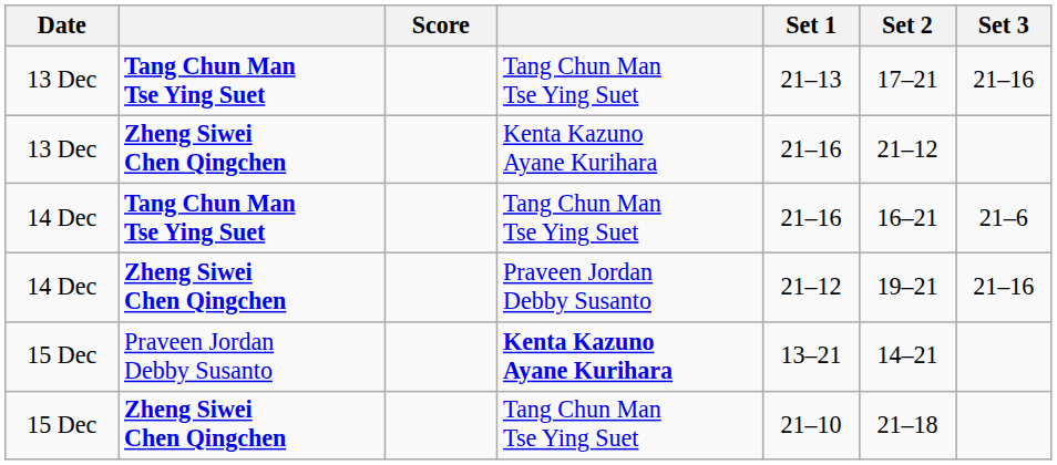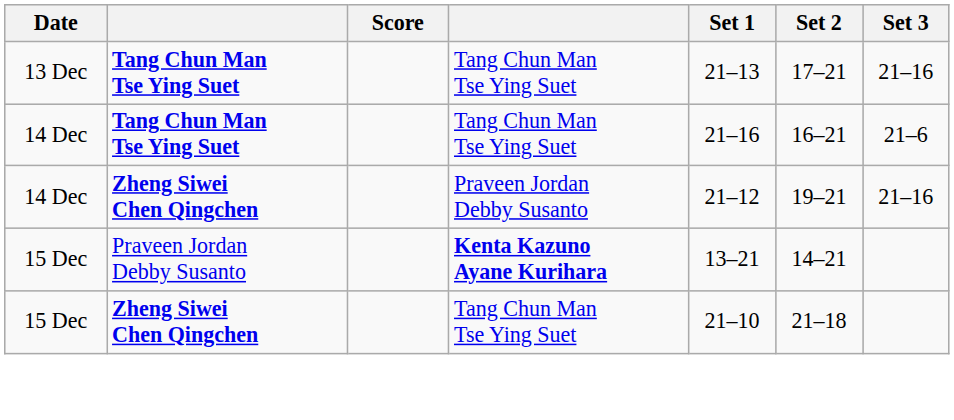 <table class="wikitable" style="text-align: center; font-size:90% ">
 <tr>
 <th width="60">Date</th>
 <th align="right" width="150"></th>
 <th width="60">Score</th>
 <th align="left" width="150"></th>
 <th width="50">Set 1</th>
 <th width="50">Set 2</th>
 <th width="50">Set 3</th>
 </tr>
 <tr>
 <td>13 Dec</td>
 <td align=left><strong> <a href='#'>Tang Chun Man</a><br> <a href='#'>Tse Ying Suet</a></strong></td>
 <td align=center></td>
 <td align=left> <a href='#'>Tang Chun Man</a><br> <a href='#'>Tse Ying Suet</a></td>
 <td>21–13</td>
 <td>17–21</td>
 <td>21–16</td>
-</tr>
-<tr>
-<td>13 Dec</td>
-<td align=left><strong> <a href='#'>Zheng Siwei</a><br> <a href='#'>Chen Qingchen</a></strong></td>
-<td align=center></td>
-<td align=left> <a href='#'>Kenta Kazuno</a><br> <a href='#'>Ayane Kurihara</a></td>
-<td>21–16</td>
-<td>21–12</td>
-<td></td>
 </tr>
 <tr>
 <td>14 Dec</td>
 <td align=left><strong> <a href='#'>Tang Chun Man</a><br> <a href='#'>Tse Ying Suet</a></strong></td>
 <td align=center></td>
 <td align=left> <a href='#'>Tang Chun Man</a><br> <a href='#'>Tse Ying Suet</a></td>
 <td>21–16</td>
 <td>16–21</td>
 <td>21–6</td>
 </tr>
 <tr>
 <td>14 Dec</td>
 <td align=left><strong> <a href='#'>Zheng Siwei</a><br> <a href='#'>Chen Qingchen</a></strong></td>
 <td align=center></td>
 <td align=left> <a href='#'>Praveen Jordan</a><br> <a href='#'>Debby Susanto</a></td>
 <td>21–12</td>
 <td>19–21</td>
 <td>21–16</td>
 </tr>
 <tr>
 <td>15 Dec</td>
 <td align=left> <a href='#'>Praveen Jordan</a><br> <a href='#'>Debby Susanto</a></td>
 <td align=center></td>
 <td align=left><strong> <a href='#'>Kenta Kazuno</a><br> <a href='#'>Ayane Kurihara</a></strong></td>
 <td>13–21</td>
 <td>14–21</td>
 <td></td>
 </tr>
 <tr>
 <td>15 Dec</td>
 <td align=left><strong> <a href='#'>Zheng Siwei</a><br> <a href='#'>Chen Qingchen</a></strong></td>
 <td align=center></td>
 <td align=left> <a href='#'>Tang Chun Man</a><br> <a href='#'>Tse Ying Suet</a></td>
 <td>21–10</td>
 <td>21–18</td>
 <td></td>
 </tr>
 </table>
